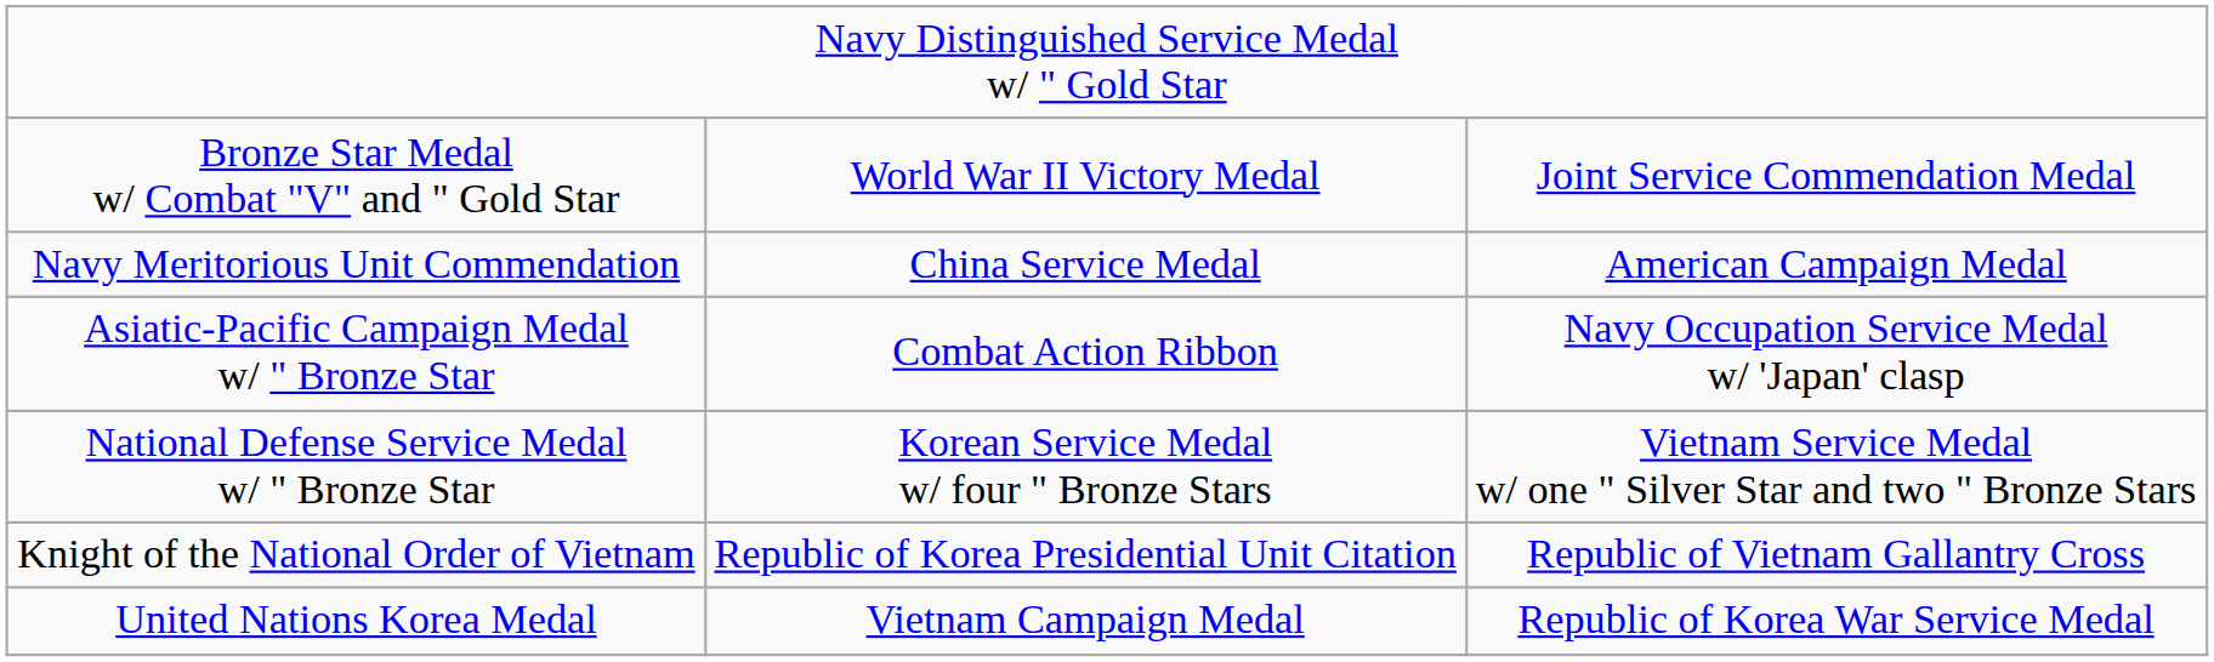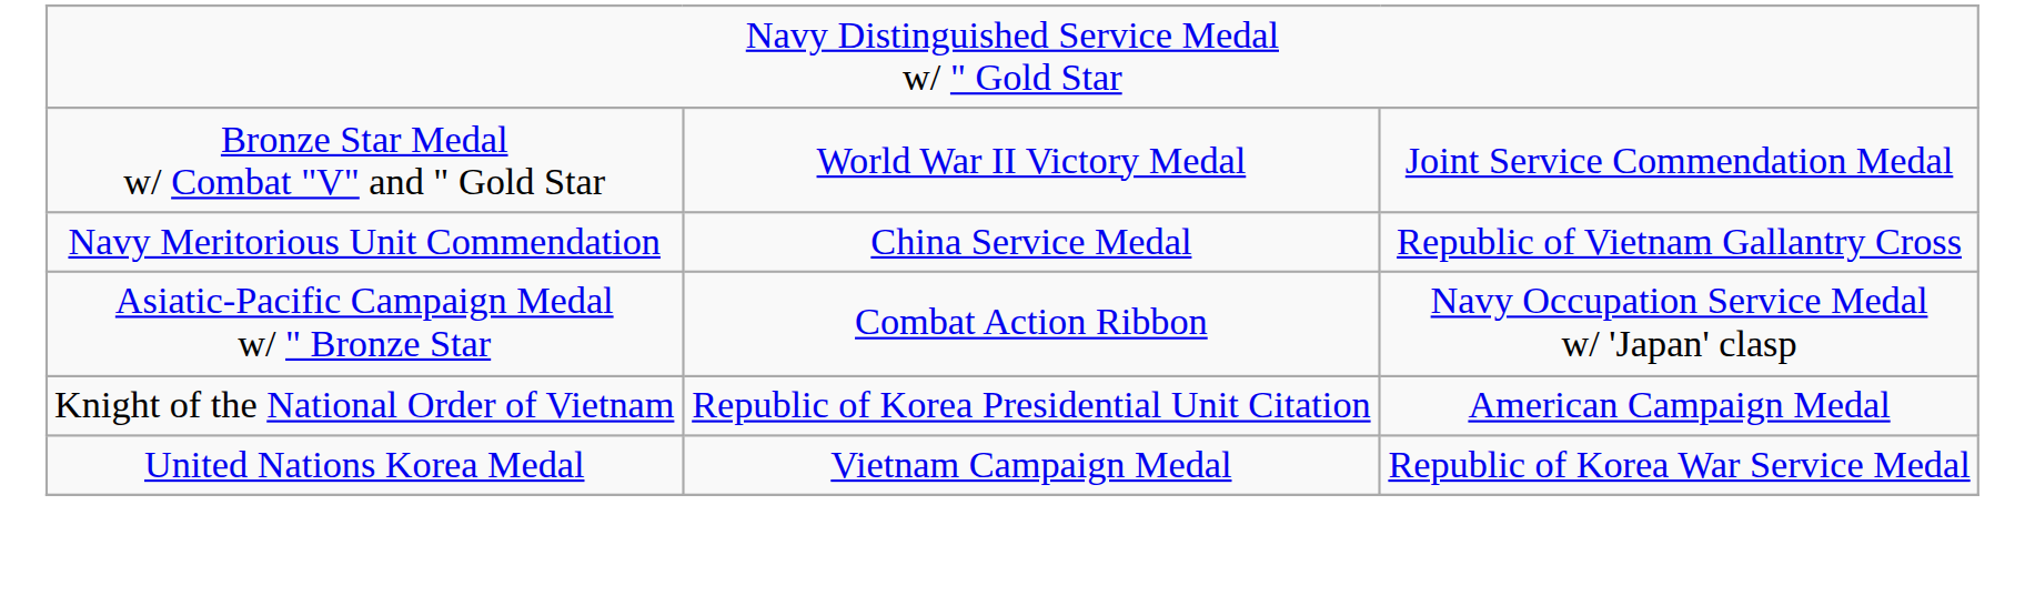 <table class="wikitable" style="margin:1em auto; text-align:center;">
 <tr>
 <td colspan="3"><a href='#'>Navy Distinguished Service Medal</a><br>w/ <a href='#'>" Gold Star</a></td>
 </tr>
 <tr>
 <td><a href='#'>Bronze Star Medal</a><br>w/ <a href='#'>Combat "V"</a> and " Gold Star</td>
 <td><a href='#'>World War II Victory Medal</a></td>
 <td><a href='#'>Joint Service Commendation Medal</a></td>
 </tr>
 <tr>
 <td><a href='#'>Navy Meritorious Unit Commendation</a></td>
 <td><a href='#'>China Service Medal</a></td>
-<td><a href='#'>American Campaign Medal</a></td>
+<td><a href='#'>Republic of Vietnam Gallantry Cross</a></td>
 </tr>
 <tr>
 <td><a href='#'>Asiatic-Pacific Campaign Medal</a><br>w/ <a href='#'>" Bronze Star</a></td>
 <td><a href='#'>Combat Action Ribbon</a></td>
 <td><a href='#'>Navy Occupation Service Medal</a><br>w/ 'Japan' clasp</td>
 </tr>
 <tr>
-<td><a href='#'>National Defense Service Medal</a><br>w/ " Bronze Star</td>
-<td><a href='#'>Korean Service Medal</a><br>w/ four " Bronze Stars</td>
-<td><a href='#'>Vietnam Service Medal</a><br>w/ one " Silver Star and two " Bronze Stars</td>
-</tr>
-<tr>
 <td>Knight of the <a href='#'>National Order of Vietnam</a></td>
 <td><a href='#'>Republic of Korea Presidential Unit Citation</a></td>
-<td><a href='#'>Republic of Vietnam Gallantry Cross</a></td>
+<td><a href='#'>American Campaign Medal</a></td>
 </tr>
 <tr>
 <td><a href='#'>United Nations Korea Medal</a></td>
 <td><a href='#'>Vietnam Campaign Medal</a></td>
 <td><a href='#'>Republic of Korea War Service Medal</a></td>
 </tr>
 <tr>
 </tr>
 </table>
